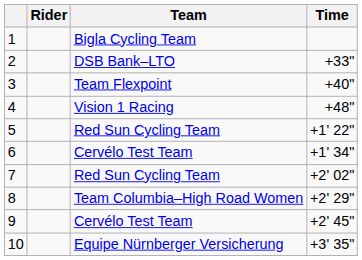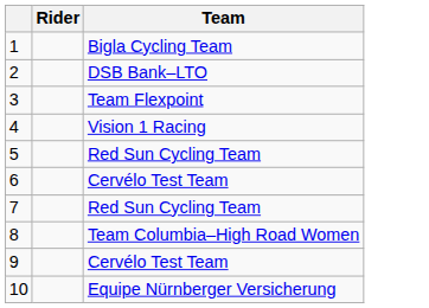 <table class="wikitable">
 <tr>
 <th></th>
 <th>Rider</th>
 <th>Team</th>
-<th>Time</th>
 </tr>
 <tr>
 <td>1</td>
 <td></td>
 <td><a href='#'>Bigla Cycling Team</a></td>
-<td align="right"></td>
 </tr>
 <tr>
 <td>2</td>
 <td></td>
 <td><a href='#'>DSB Bank–LTO</a></td>
-<td align="right">+33"</td>
 </tr>
 <tr>
 <td>3</td>
 <td></td>
 <td><a href='#'>Team Flexpoint</a></td>
-<td align="right">+40"</td>
 </tr>
 <tr>
 <td>4</td>
 <td></td>
 <td><a href='#'>Vision 1 Racing</a></td>
-<td align="right">+48"</td>
 </tr>
 <tr>
 <td>5</td>
 <td></td>
 <td><a href='#'>Red Sun Cycling Team</a></td>
-<td align="right">+1' 22"</td>
 </tr>
 <tr>
 <td>6</td>
 <td></td>
 <td><a href='#'>Cervélo Test Team</a></td>
-<td align="right">+1' 34"</td>
 </tr>
 <tr>
 <td>7</td>
 <td></td>
 <td><a href='#'>Red Sun Cycling Team</a></td>
-<td align="right">+2' 02"</td>
 </tr>
 <tr>
 <td>8</td>
 <td></td>
 <td><a href='#'>Team Columbia–High Road Women</a></td>
-<td align="right">+2' 29"</td>
 </tr>
 <tr>
 <td>9</td>
 <td></td>
 <td><a href='#'>Cervélo Test Team</a></td>
-<td align="right">+2' 45"</td>
 </tr>
 <tr>
 <td>10</td>
 <td></td>
 <td><a href='#'>Equipe Nürnberger Versicherung</a></td>
-<td align="right">+3' 35"</td>
 </tr>
 </table>
